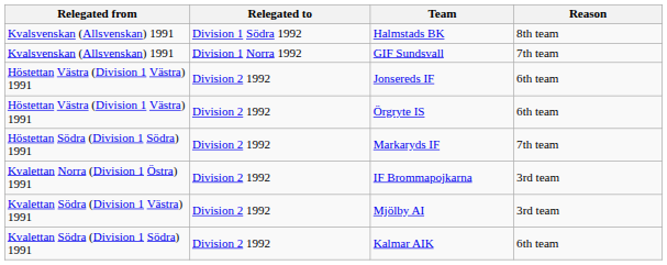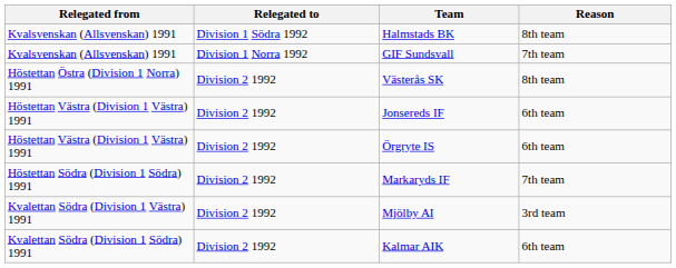 <table class="wikitable" style="text-align: left">
 <tr>
 <th style="width: 275px;">Relegated from</th>
 <th style="width: 275px;">Relegated to</th>
 <th style="width: 200px;">Team</th>
 <th style="width: 225px;">Reason</th>
 </tr>
 <tr>
 <td><a href='#'>Kvalsvenskan</a> (<a href='#'>Allsvenskan</a>) 1991</td>
 <td><a href='#'>Division 1</a> <a href='#'>Södra</a> 1992</td>
 <td><a href='#'>Halmstads BK</a></td>
 <td>8th team</td>
 </tr>
 <tr>
 <td><a href='#'>Kvalsvenskan</a> (<a href='#'>Allsvenskan</a>) 1991</td>
 <td><a href='#'>Division 1</a> <a href='#'>Norra</a> 1992</td>
 <td><a href='#'>GIF Sundsvall</a></td>
 <td>7th team</td>
 </tr>
 <tr>
+<td><a href='#'>Höstettan</a> <a href='#'>Östra</a> (<a href='#'>Division 1</a> <a href='#'>Norra</a>) 1991</td>
+<td><a href='#'>Division 2</a> 1992</td>
+<td><a href='#'>Västerås SK</a></td>
+<td>8th team</td>
+</tr>
+<tr>
 <td><a href='#'>Höstettan</a> <a href='#'>Västra</a> (<a href='#'>Division 1</a> <a href='#'>Västra</a>) 1991</td>
 <td><a href='#'>Division 2</a> 1992</td>
 <td><a href='#'>Jonsereds IF</a></td>
 <td>6th team</td>
 </tr>
 <tr>
 <td><a href='#'>Höstettan</a> <a href='#'>Västra</a> (<a href='#'>Division 1</a> <a href='#'>Västra</a>) 1991</td>
 <td><a href='#'>Division 2</a> 1992</td>
 <td><a href='#'>Örgryte IS</a></td>
 <td>6th team</td>
 </tr>
 <tr>
 <td><a href='#'>Höstettan</a> <a href='#'>Södra</a> (<a href='#'>Division 1</a> <a href='#'>Södra</a>) 1991</td>
 <td><a href='#'>Division 2</a> 1992</td>
 <td><a href='#'>Markaryds IF</a></td>
 <td>7th team</td>
 </tr>
 <tr>
-<td><a href='#'>Kvalettan</a> <a href='#'>Norra</a> (<a href='#'>Division 1</a> <a href='#'>Östra</a>) 1991</td>
-<td><a href='#'>Division 2</a> 1992</td>
-<td><a href='#'>IF Brommapojkarna</a></td>
-<td>3rd team</td>
-</tr>
-<tr>
 <td><a href='#'>Kvalettan</a> <a href='#'>Södra</a> (<a href='#'>Division 1</a> <a href='#'>Västra</a>) 1991</td>
 <td><a href='#'>Division 2</a> 1992</td>
 <td><a href='#'>Mjölby AI</a></td>
 <td>3rd team</td>
 </tr>
 <tr>
 <td><a href='#'>Kvalettan</a> <a href='#'>Södra</a> (<a href='#'>Division 1</a> <a href='#'>Södra</a>) 1991</td>
 <td><a href='#'>Division 2</a> 1992</td>
 <td><a href='#'>Kalmar AIK</a></td>
 <td>6th team</td>
 </tr>
 </table>
